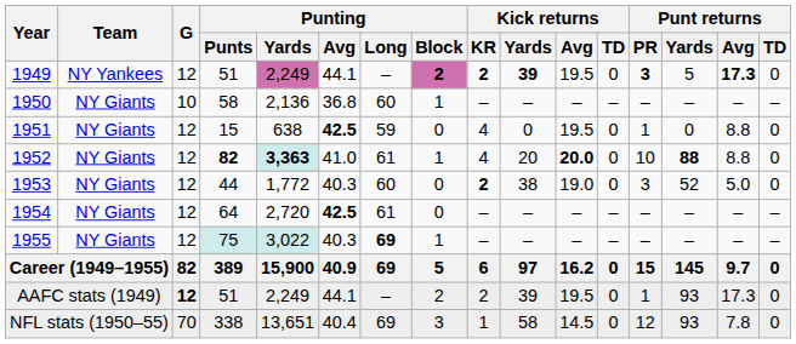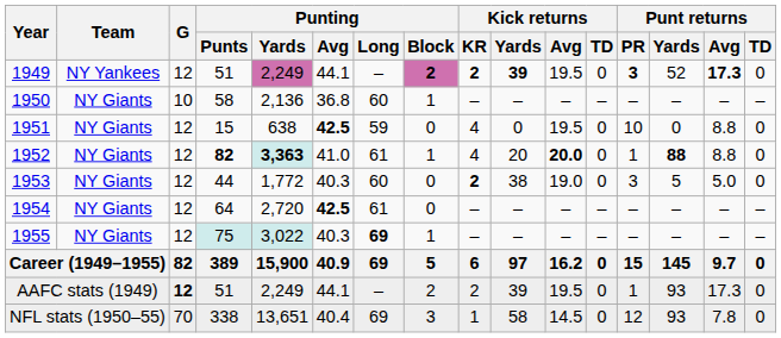 <table class="wikitable" style="text-align:center;">
 <tr>
 <th rowspan="2">Year</th>
 <th rowspan="2">Team</th>
 <th rowspan="2">G</th>
 <th colspan="5">Punting</th>
 <th colspan="4">Kick returns</th>
 <th colspan="4">Punt returns</th>
 </tr>
 <tr>
 <th>Punts</th>
 <th>Yards</th>
 <th>Avg</th>
 <th>Long</th>
 <th>Block</th>
 <th>KR</th>
 <th>Yards</th>
 <th>Avg</th>
 <th>TD</th>
 <th>PR</th>
 <th>Yards</th>
 <th>Avg</th>
 <th>TD</th>
 </tr>
 <tr>
 <td><a href='#'>1949</a></td>
 <td><a href='#'>NY Yankees</a></td>
 <td>12</td>
 <td>51</td>
 <td style="background:#cf71af;">2,249</td>
 <td>44.1</td>
 <td>–</td>
 <td style="background:#cf71af;"><strong>2</strong></td>
 <td><strong>2</strong></td>
 <td><strong>39</strong></td>
 <td>19.5</td>
 <td>0</td>
 <td><strong>3</strong></td>
-<td>5</td>
+<td>52</td>
 <td><strong>17.3</strong></td>
 <td>0</td>
 </tr>
 <tr>
 <td><a href='#'>1950</a></td>
 <td><a href='#'>NY Giants</a></td>
 <td>10</td>
 <td>58</td>
 <td>2,136</td>
 <td>36.8</td>
 <td>60</td>
 <td>1</td>
 <td>–</td>
 <td>–</td>
 <td>–</td>
 <td>–</td>
 <td>–</td>
 <td>–</td>
 <td>–</td>
 <td>–</td>
 </tr>
 <tr>
 <td><a href='#'>1951</a></td>
 <td><a href='#'>NY Giants</a></td>
 <td>12</td>
 <td>15</td>
 <td>638</td>
 <td><strong>42.5</strong></td>
 <td>59</td>
 <td>0</td>
 <td>4</td>
 <td>0</td>
 <td>19.5</td>
 <td>0</td>
-<td>1</td>
+<td>10</td>
 <td>0</td>
 <td>8.8</td>
 <td>0</td>
 </tr>
 <tr>
 <td><a href='#'>1952</a></td>
 <td><a href='#'>NY Giants</a></td>
 <td>12</td>
 <td><strong>82</strong></td>
 <td style="background:#cfecec;"><strong>3,363 </strong></td>
 <td>41.0</td>
 <td>61</td>
 <td>1</td>
 <td>4</td>
 <td>20</td>
 <td><strong>20.0</strong></td>
 <td>0</td>
-<td>10</td>
+<td>1</td>
 <td><strong>88</strong></td>
 <td>8.8</td>
 <td>0</td>
 </tr>
 <tr>
 <td><a href='#'>1953</a></td>
 <td><a href='#'>NY Giants</a></td>
 <td>12</td>
 <td>44</td>
 <td>1,772</td>
 <td>40.3</td>
 <td>60</td>
 <td>0</td>
 <td><strong>2</strong></td>
 <td>38</td>
 <td>19.0</td>
 <td>0</td>
 <td>3</td>
-<td>52</td>
+<td>5</td>
 <td>5.0</td>
 <td>0</td>
 </tr>
 <tr>
 <td><a href='#'>1954</a></td>
 <td><a href='#'>NY Giants</a></td>
 <td>12</td>
 <td>64</td>
 <td>2,720</td>
 <td><strong>42.5</strong></td>
 <td>61</td>
 <td>0</td>
 <td>–</td>
 <td>–</td>
 <td>–</td>
 <td>–</td>
 <td>–</td>
 <td>–</td>
 <td>–</td>
 <td>–</td>
 </tr>
 <tr>
 <td><a href='#'>1955</a></td>
 <td><a href='#'>NY Giants</a></td>
 <td>12</td>
 <td style="background:#cfecec;">75</td>
 <td style="background:#cfecec;">3,022</td>
 <td>40.3</td>
 <td><strong>69</strong></td>
 <td>1</td>
 <td>–</td>
 <td>–</td>
 <td>–</td>
 <td>–</td>
 <td>–</td>
 <td>–</td>
 <td>–</td>
 <td>–</td>
 </tr>
 <tr>
 <th colspan="2">Career (1949–1955)</th>
 <th>82</th>
 <th>389</th>
 <th>15,900</th>
 <th>40.9</th>
 <th>69</th>
 <th>5</th>
 <th>6</th>
 <th>97</th>
 <th>16.2</th>
 <th>0</th>
 <th>15</th>
 <th>145</th>
 <th>9.7</th>
 <th>0</th>
 </tr>
 <tr class="sortbottom" style="background:#EEEEEE;">
 <td style="text-align:center;" colspan="2">AAFC stats (1949)</td>
 <td><strong>12</strong></td>
 <td>51</td>
 <td>2,249</td>
 <td>44.1</td>
 <td>–</td>
 <td>2</td>
 <td>2</td>
 <td>39</td>
 <td>19.5</td>
 <td>0</td>
 <td>1</td>
 <td>93</td>
 <td>17.3</td>
 <td>0</td>
 </tr>
 <tr class="sortbottom" style="background:#EEEEEE;">
 <td style="text-align:center;" colspan="2">NFL stats (1950–55)</td>
 <td>70</td>
 <td>338</td>
 <td>13,651</td>
 <td>40.4</td>
 <td>69</td>
 <td>3</td>
 <td>1</td>
 <td>58</td>
 <td>14.5</td>
 <td>0</td>
 <td>12</td>
 <td>93</td>
 <td>7.8</td>
 <td>0</td>
 </tr>
 </table>
